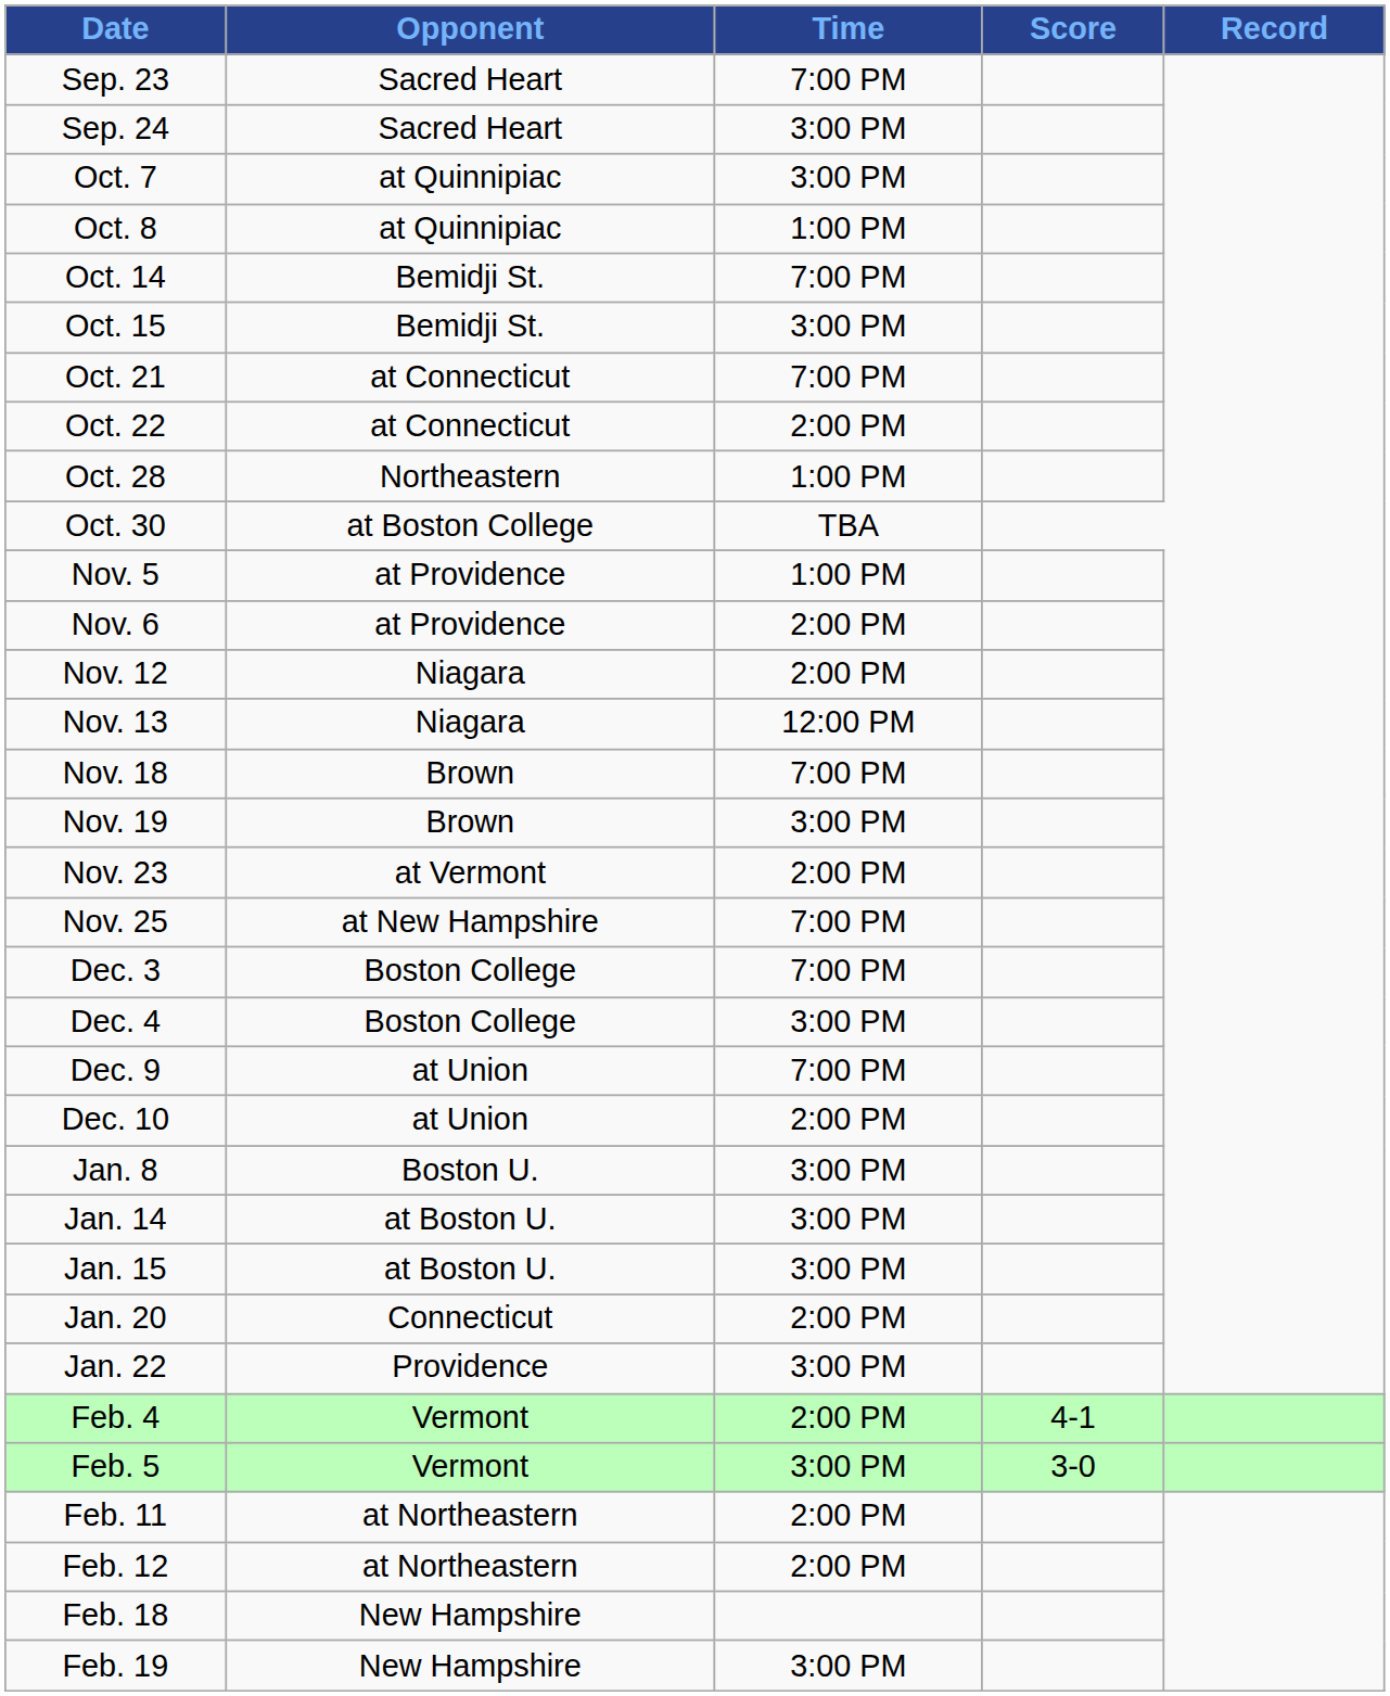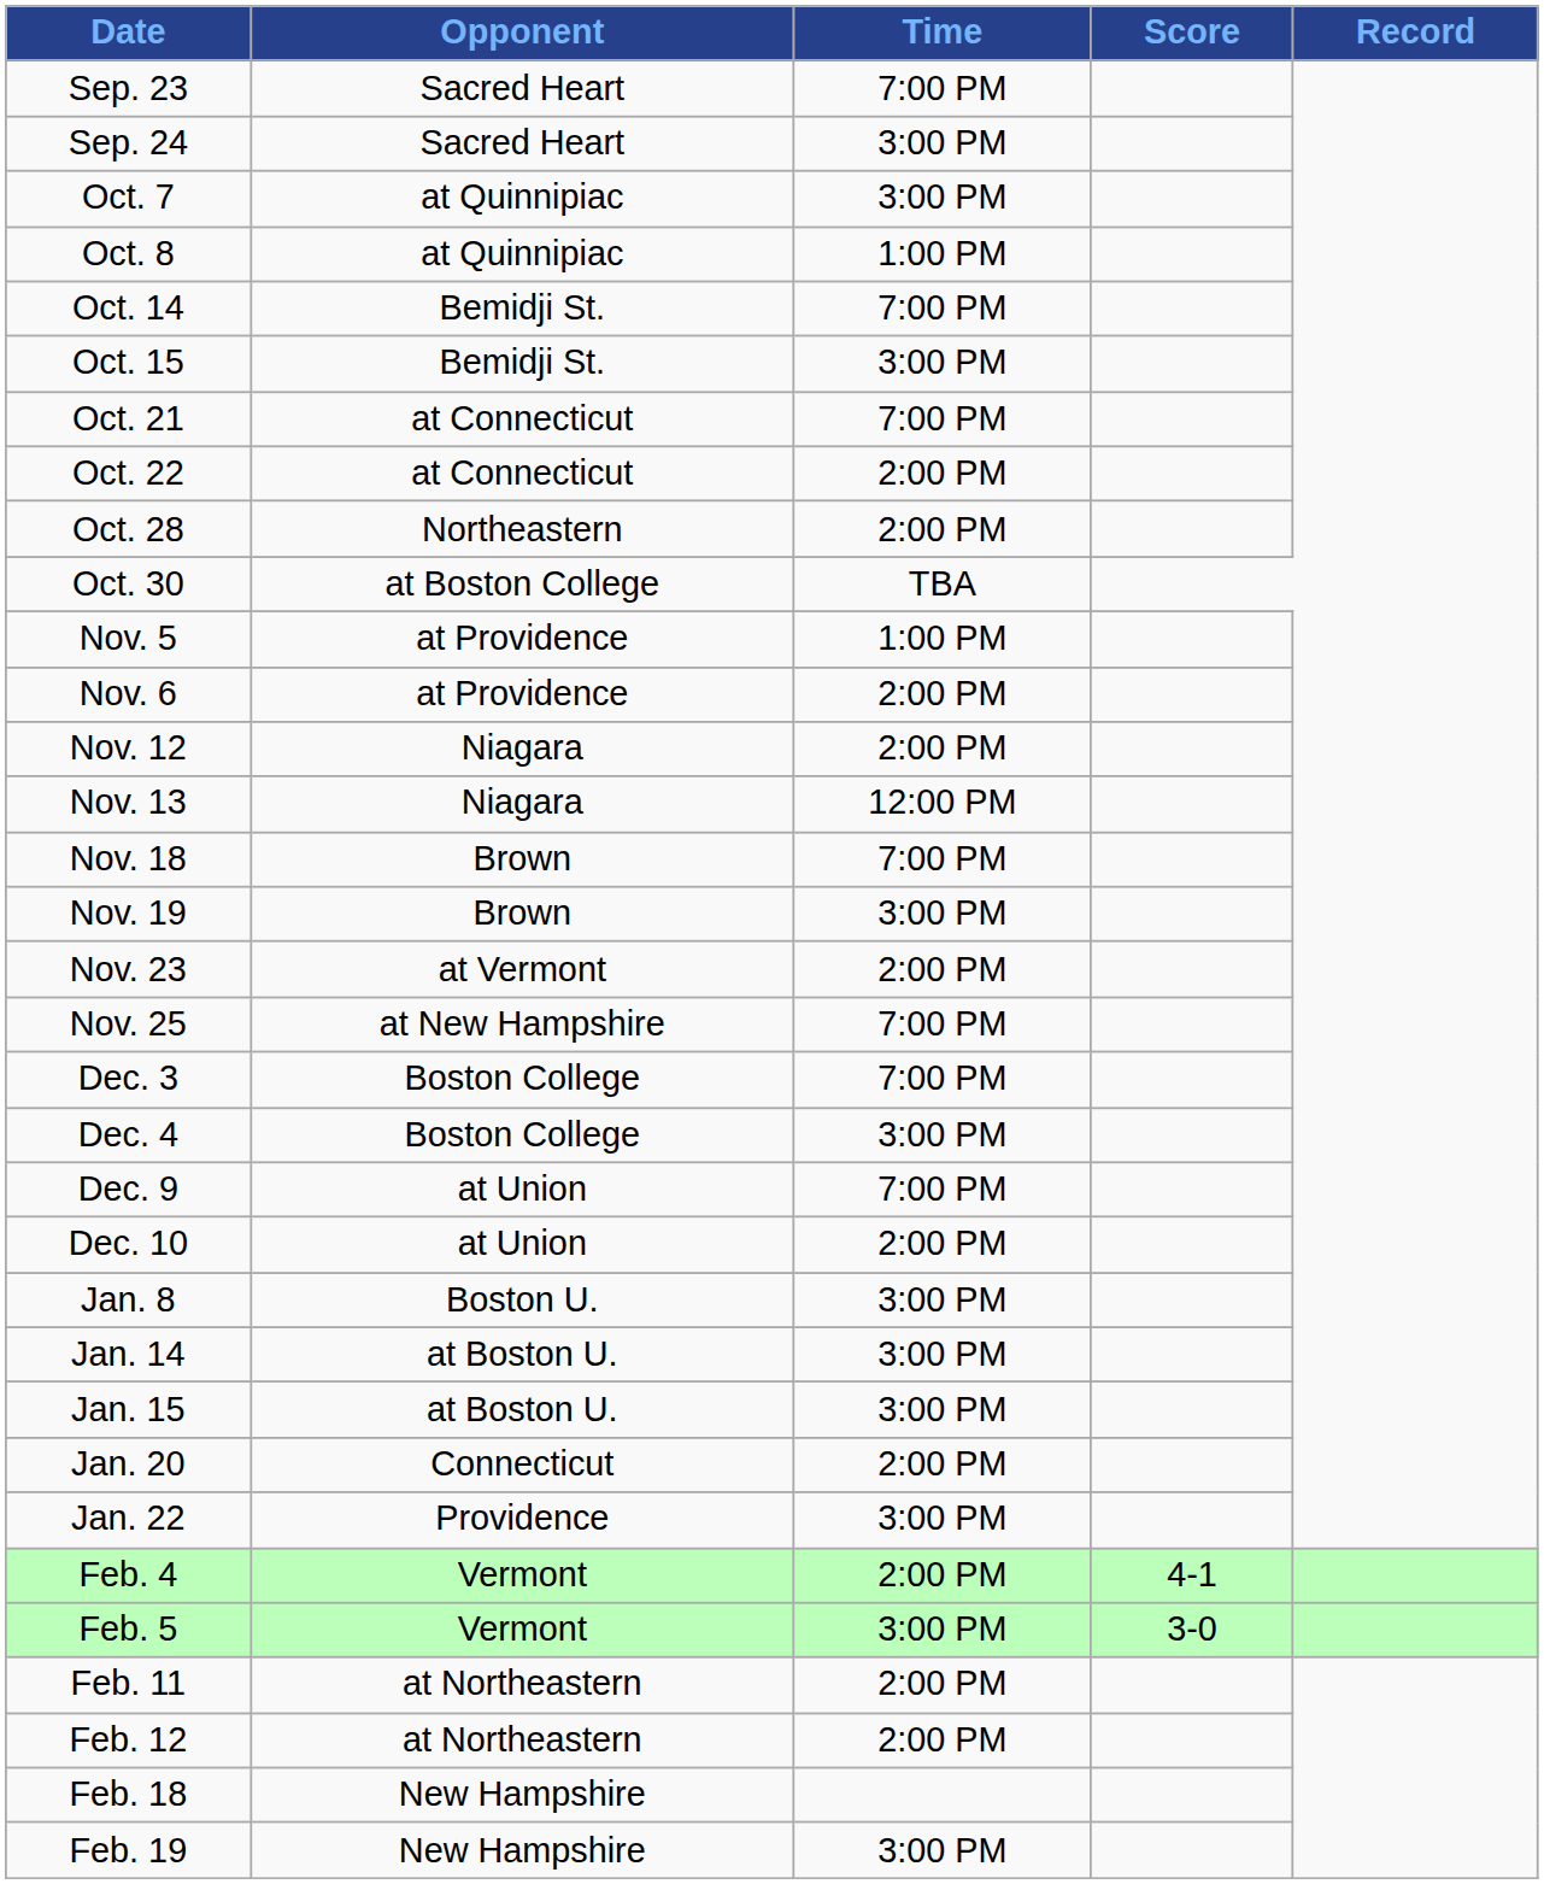 <table class="wikitable" style="width:80%;">
 <tr style="text-align:center; background:#27408b; color:#74b4fa;">
 <td><strong>Date</strong></td>
 <td><strong>Opponent</strong></td>
 <td><strong>Time</strong></td>
 <td><strong>Score</strong></td>
 <td><strong>Record</strong></td>
 </tr>
 <tr style="text-align:center;" bgcolor="">
 <td>Sep. 23</td>
 <td>Sacred Heart</td>
 <td>7:00 PM</td>
 <td></td>
 </tr>
 <tr style="text-align:center;" bgcolor="">
 <td>Sep. 24</td>
 <td>Sacred Heart</td>
 <td>3:00 PM</td>
 <td></td>
 </tr>
 <tr style="text-align:center;" bgcolor="">
 <td>Oct. 7</td>
 <td>at Quinnipiac</td>
 <td>3:00 PM</td>
 <td></td>
 </tr>
 <tr style="text-align:center;" bgcolor="">
 <td>Oct. 8</td>
 <td>at Quinnipiac</td>
 <td>1:00 PM</td>
 <td></td>
 </tr>
 <tr style="text-align:center;" bgcolor="">
 <td>Oct. 14</td>
 <td>Bemidji St.</td>
 <td>7:00 PM</td>
 <td></td>
 </tr>
 <tr style="text-align:center;" bgcolor="">
 <td>Oct. 15</td>
 <td>Bemidji St.</td>
 <td>3:00 PM</td>
 <td></td>
 </tr>
 <tr style="text-align:center;" bgcolor="">
 <td>Oct. 21</td>
 <td>at Connecticut</td>
 <td>7:00 PM</td>
 <td></td>
 </tr>
 <tr style="text-align:center;" bgcolor="">
 <td>Oct. 22</td>
 <td>at Connecticut</td>
 <td>2:00 PM</td>
 <td></td>
 </tr>
 <tr style="text-align:center;" bgcolor="">
 <td>Oct. 28</td>
 <td>Northeastern</td>
-<td>1:00 PM</td>
+<td>2:00 PM</td>
 <td></td>
 </tr>
 <tr style="text-align:center;" bgcolor="">
 <td>Oct. 30</td>
 <td>at Boston College</td>
 <td>TBA</td>
 </tr>
 <tr style="text-align:center;" bgcolor="">
 <td>Nov. 5</td>
 <td>at Providence</td>
 <td>1:00 PM</td>
 <td></td>
 </tr>
 <tr style="text-align:center;" bgcolor="">
 <td>Nov. 6</td>
 <td>at Providence</td>
 <td>2:00 PM</td>
 <td></td>
 </tr>
 <tr style="text-align:center;" bgcolor="">
 <td>Nov. 12</td>
 <td>Niagara</td>
 <td>2:00 PM</td>
 <td></td>
 </tr>
 <tr style="text-align:center;" bgcolor="">
 <td>Nov. 13</td>
 <td>Niagara</td>
 <td>12:00 PM</td>
 <td></td>
 </tr>
 <tr style="text-align:center;" bgcolor="">
 <td>Nov. 18</td>
 <td>Brown</td>
 <td>7:00 PM</td>
 <td></td>
 </tr>
 <tr style="text-align:center;" bgcolor="">
 <td>Nov. 19</td>
 <td>Brown</td>
 <td>3:00 PM</td>
 <td></td>
 </tr>
 <tr style="text-align:center;" bgcolor="">
 <td>Nov. 23</td>
 <td>at Vermont</td>
 <td>2:00 PM</td>
 <td></td>
 </tr>
 <tr style="text-align:center;" bgcolor="">
 <td>Nov. 25</td>
 <td>at New Hampshire</td>
 <td>7:00 PM</td>
 <td></td>
 </tr>
 <tr style="text-align:center;" bgcolor="">
 <td>Dec. 3</td>
 <td>Boston College</td>
 <td>7:00 PM</td>
 <td></td>
 </tr>
 <tr style="text-align:center;" bgcolor="">
 <td>Dec. 4</td>
 <td>Boston College</td>
 <td>3:00 PM</td>
 <td></td>
 </tr>
 <tr style="text-align:center;" bgcolor="">
 <td>Dec. 9</td>
 <td>at Union</td>
 <td>7:00 PM</td>
 <td></td>
 </tr>
 <tr style="text-align:center;" bgcolor="">
 <td>Dec. 10</td>
 <td>at Union</td>
 <td>2:00 PM</td>
 <td></td>
 </tr>
 <tr style="text-align:center;" bgcolor="">
 <td>Jan. 8</td>
 <td>Boston U.</td>
 <td>3:00 PM</td>
 <td></td>
 </tr>
 <tr style="text-align:center;" bgcolor="">
 <td>Jan. 14</td>
 <td>at Boston U.</td>
 <td>3:00 PM</td>
 <td></td>
 </tr>
 <tr style="text-align:center;" bgcolor="">
 <td>Jan. 15</td>
 <td>at Boston U.</td>
 <td>3:00 PM</td>
 <td></td>
 </tr>
 <tr style="text-align:center;" bgcolor="">
 <td>Jan. 20</td>
 <td>Connecticut</td>
 <td>2:00 PM</td>
 <td></td>
 </tr>
 <tr style="text-align:center;" bgcolor="">
 <td>Jan. 22</td>
 <td>Providence</td>
 <td>3:00 PM</td>
 <td></td>
 </tr>
 <tr style="text-align:center; background:#bfb;">
 <td>Feb. 4</td>
 <td>Vermont</td>
 <td>2:00 PM</td>
 <td>4-1</td>
 <td></td>
 </tr>
 <tr style="text-align:center; background:#bfb;">
 <td>Feb. 5</td>
 <td>Vermont</td>
 <td>3:00 PM</td>
 <td>3-0</td>
 <td></td>
 </tr>
 <tr style="text-align:center;" bgcolor="">
 <td>Feb. 11</td>
 <td>at Northeastern</td>
 <td>2:00 PM</td>
 <td></td>
 </tr>
 <tr style="text-align:center;" bgcolor="">
 <td>Feb. 12</td>
 <td>at Northeastern</td>
 <td>2:00 PM</td>
 <td></td>
 </tr>
 <tr style="text-align:center;" bgcolor="">
 <td>Feb. 18</td>
 <td>New Hampshire</td>
 <td></td>
 <td></td>
 </tr>
 <tr style="text-align:center;" bgcolor="">
 <td>Feb. 19</td>
 <td>New Hampshire</td>
 <td>3:00 PM</td>
 <td></td>
 </tr>
 </table>
